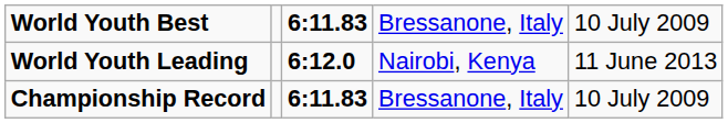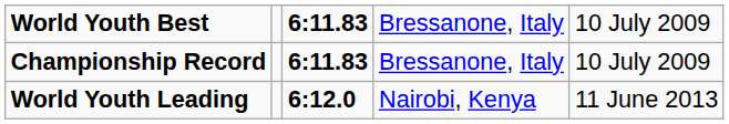 <table class="wikitable">
 <tr>
 <td><strong>World Youth Best</strong></td>
+<td></td>
+<td><strong>6:11.83</strong></td>
+<td><a href='#'>Bressanone</a>, <a href='#'>Italy</a></td>
+<td>10 July 2009</td>
+</tr>
+<tr>
+<td><strong>Championship Record</strong></td>
 <td></td>
 <td><strong>6:11.83</strong></td>
 <td><a href='#'>Bressanone</a>, <a href='#'>Italy</a></td>
 <td>10 July 2009</td>
 </tr>
 <tr>
 <td><strong>World Youth Leading</strong></td>
 <td></td>
 <td><strong>6:12.0</strong></td>
 <td><a href='#'>Nairobi</a>, <a href='#'>Kenya</a></td>
 <td>11 June 2013</td>
 </tr>
-<tr>
-<td><strong>Championship Record</strong></td>
-<td></td>
-<td><strong>6:11.83</strong></td>
-<td><a href='#'>Bressanone</a>, <a href='#'>Italy</a></td>
-<td>10 July 2009</td>
-</tr>
 </table>
